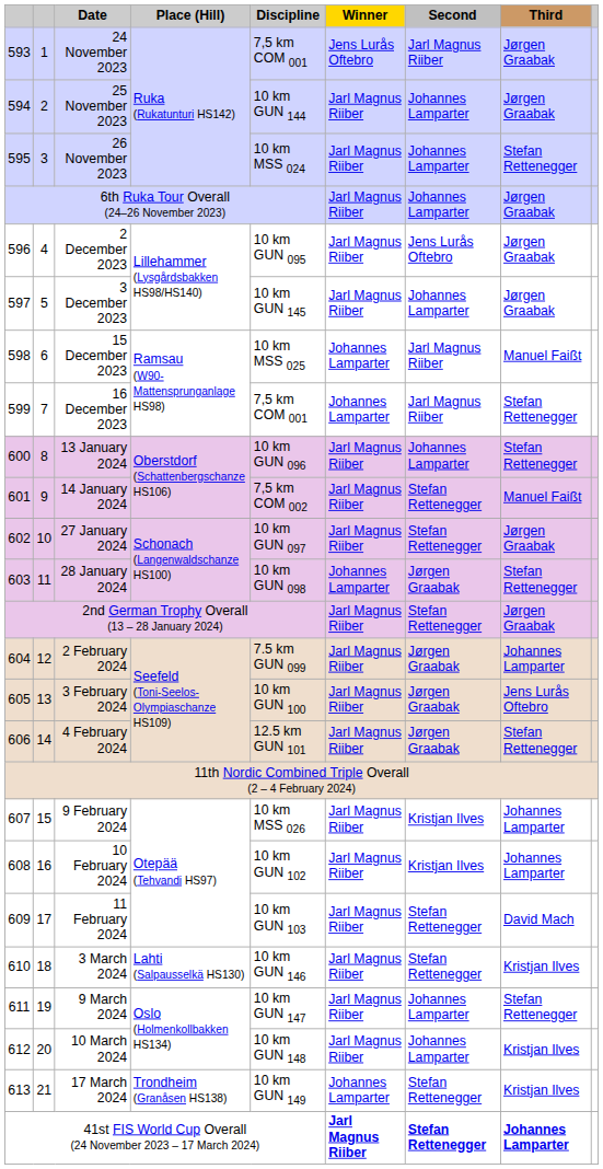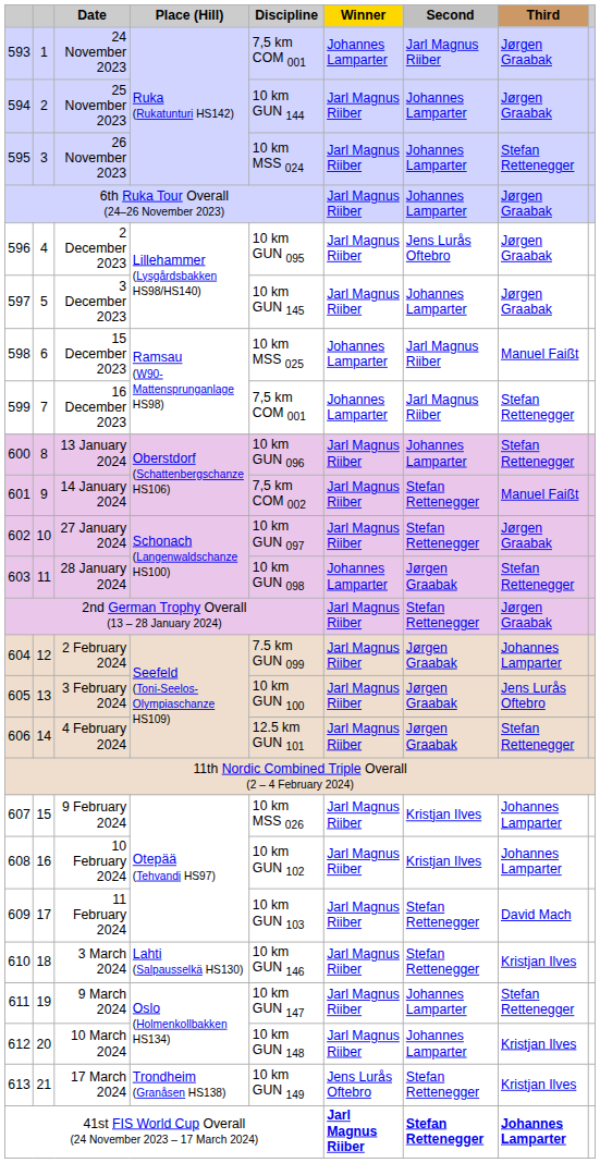 <table class="wikitable plainrowheaders" style="background:#fff; font-size:86%; line-height:16px; border:grey solid 1px; border-collapse:collapse;">
 <tr>
 <th scope="col" style="background:#ccc; width=10 px;"></th>
 <th scope="col" style="background:#ccc; width=10 px;"></th>
 <th scope="col" style="background:#ccc; width:170px;">Date</th>
 <th scope="col" style="background:#ccc; width:150px;">Place (Hill)</th>
 <th scope="col" style="background:#ccc; width:140px;">Discipline</th>
 <th scope="col" style="background:gold; width:240px;">Winner</th>
 <th scope="col" style="background:silver; width:240px;">Second</th>
 <th scope="col" style="background:#c96; width:240px;">Third</th>
 <th scope="col" style="background:#ccc; width:5px;"></th>
 </tr>
 <tr bgcolor="#D0D4FF">
 <td align="center">593</td>
 <td align="center">1</td>
 <td align="right">24 November 2023</td>
 <td rowspan="3"> <a href='#'>Ruka</a><br><small>(<a href='#'>Rukatunturi</a> HS142)</small></td>
 <td>7,5 km COM <sub>001</sub></td>
-<td> <a href='#'>Jens Lurås Oftebro</a></td>
+<td> <a href='#'>Johannes Lamparter</a></td>
 <td> <a href='#'>Jarl Magnus Riiber</a></td>
 <td> <a href='#'>Jørgen Graabak</a></td>
 <td></td>
 </tr>
 <tr bgcolor="#D0D4FF">
 <td align="center">594</td>
 <td align="center">2</td>
 <td align="right">25 November 2023</td>
 <td>10 km GUN <sub>144</sub></td>
 <td> <a href='#'>Jarl Magnus Riiber</a></td>
 <td> <a href='#'>Johannes Lamparter</a></td>
 <td> <a href='#'>Jørgen Graabak</a></td>
 <td></td>
 </tr>
 <tr bgcolor="#D0D4FF">
 <td align="center">595</td>
 <td align="center">3</td>
 <td align="right">26 November 2023</td>
 <td>10 km MSS <sub>024</sub></td>
 <td> <a href='#'>Jarl Magnus Riiber</a></td>
 <td> <a href='#'>Johannes Lamparter</a></td>
 <td> <a href='#'>Stefan Rettenegger</a></td>
 <td></td>
 </tr>
 <tr bgcolor="#D0D4FF">
 <td colspan="5" align="center">6th <a href='#'>Ruka Tour</a> Overall<br><small>(24–26 November 2023)</small></td>
 <td> <a href='#'>Jarl Magnus Riiber</a></td>
 <td> <a href='#'>Johannes Lamparter</a></td>
 <td> <a href='#'>Jørgen Graabak</a></td>
 <td></td>
 </tr>
 <tr>
 <td align="center">596</td>
 <td align="center">4</td>
 <td align="right">2 December 2023</td>
 <td rowspan=2> <a href='#'>Lillehammer</a><br><small>(<a href='#'>Lysgårdsbakken</a> HS98/HS140)</small></td>
 <td>10 km GUN <sub>095</sub></td>
 <td> <a href='#'>Jarl Magnus Riiber</a></td>
 <td> <a href='#'>Jens Lurås Oftebro</a></td>
 <td> <a href='#'>Jørgen Graabak</a></td>
 <td></td>
 </tr>
 <tr>
 <td align="center">597</td>
 <td align="center">5</td>
 <td align="right">3 December 2023</td>
 <td>10 km GUN <sub>145</sub></td>
 <td> <a href='#'>Jarl Magnus Riiber</a></td>
 <td> <a href='#'>Johannes Lamparter</a></td>
 <td> <a href='#'>Jørgen Graabak</a></td>
 <td></td>
 </tr>
 <tr>
 <td align="center">598</td>
 <td align="center">6</td>
 <td align="right">15 December 2023</td>
 <td rowspan=2> <a href='#'>Ramsau</a><br><small>(<a href='#'>W90-Mattensprunganlage</a> HS98)</small></td>
 <td>10 km MSS <sub>025</sub></td>
 <td> <a href='#'>Johannes Lamparter</a></td>
 <td> <a href='#'>Jarl Magnus Riiber</a></td>
 <td> <a href='#'>Manuel Faißt</a></td>
 <td></td>
 </tr>
 <tr>
 <td align="center">599</td>
 <td align="center">7</td>
 <td align="right">16 December 2023</td>
 <td>7,5 km COM <sub>001</sub></td>
 <td> <a href='#'>Johannes Lamparter</a></td>
 <td> <a href='#'>Jarl Magnus Riiber</a></td>
 <td> <a href='#'>Stefan Rettenegger</a></td>
 <td></td>
 </tr>
 <tr bgcolor=#eac6ea>
 <td align="center">600</td>
 <td align="center">8</td>
 <td align="right">13 January 2024</td>
 <td rowspan="2"> <a href='#'>Oberstdorf</a><br><small>(<a href='#'>Schattenbergschanze</a> HS106)</small></td>
 <td>10 km GUN <sub>096</sub></td>
 <td> <a href='#'>Jarl Magnus Riiber</a></td>
 <td> <a href='#'>Johannes Lamparter</a></td>
 <td> <a href='#'>Stefan Rettenegger</a></td>
 <td></td>
 </tr>
 <tr bgcolor=#eac6ea>
 <td align="center">601</td>
 <td align="center">9</td>
 <td align="right">14 January 2024</td>
 <td>7,5 km COM <sub>002</sub></td>
 <td> <a href='#'>Jarl Magnus Riiber</a></td>
 <td> <a href='#'>Stefan Rettenegger</a></td>
 <td> <a href='#'>Manuel Faißt</a></td>
 <td></td>
 </tr>
 <tr bgcolor=#eac6ea>
 <td align=center>602</td>
 <td align=center>10</td>
 <td align=right>27 January 2024</td>
 <td rowspan=2> <a href='#'>Schonach</a><br><small>(<a href='#'>Langenwaldschanze</a> HS100)</small></td>
 <td>10 km GUN <sub>097</sub></td>
 <td> <a href='#'>Jarl Magnus Riiber</a></td>
 <td> <a href='#'>Stefan Rettenegger</a></td>
 <td> <a href='#'>Jørgen Graabak</a></td>
 <td></td>
 </tr>
 <tr bgcolor=#eac6ea>
 <td align=center>603</td>
 <td align=center>11</td>
 <td align=right>28 January 2024</td>
 <td>10 km GUN <sub>098</sub></td>
 <td> <a href='#'>Johannes Lamparter</a></td>
 <td> <a href='#'>Jørgen Graabak</a></td>
 <td> <a href='#'>Stefan Rettenegger</a></td>
 <td></td>
 </tr>
 <tr bgcolor=#eac6ea>
 <td colspan="5" align="center">2nd <a href='#'>German Trophy</a> Overall<br><small>(13 – 28 January 2024)</small></td>
 <td> <a href='#'>Jarl Magnus Riiber</a></td>
 <td> <a href='#'>Stefan Rettenegger</a></td>
 <td> <a href='#'>Jørgen Graabak</a></td>
 <td></td>
 </tr>
 <tr bgcolor="#EFDECD">
 <td align="center">604</td>
 <td align="center">12</td>
 <td align="right">2 February 2024</td>
 <td rowspan=3> <a href='#'>Seefeld</a><br><small>(<a href='#'>Toni-Seelos-Olympiaschanze</a> HS109)</small></td>
 <td>7.5 km GUN <sub>099</sub></td>
 <td> <a href='#'>Jarl Magnus Riiber</a></td>
 <td> <a href='#'>Jørgen Graabak</a></td>
 <td> <a href='#'>Johannes Lamparter</a></td>
 <td></td>
 </tr>
 <tr bgcolor="#EFDECD">
 <td align="center">605</td>
 <td align="center">13</td>
 <td align="right">3 February 2024</td>
 <td>10 km GUN <sub>100</sub></td>
 <td> <a href='#'>Jarl Magnus Riiber</a></td>
 <td> <a href='#'>Jørgen Graabak</a></td>
 <td> <a href='#'>Jens Lurås Oftebro</a></td>
 <td></td>
 </tr>
 <tr bgcolor="#EFDECD">
 <td align="center">606</td>
 <td align="center">14</td>
 <td align="right">4 February 2024</td>
 <td>12.5 km GUN <sub>101</sub></td>
 <td> <a href='#'>Jarl Magnus Riiber</a></td>
 <td> <a href='#'>Jørgen Graabak</a></td>
 <td> <a href='#'>Stefan Rettenegger</a></td>
 <td></td>
 </tr>
 <tr bgcolor="#EFDECD">
 <td colspan="10" align="center">11th <a href='#'>Nordic Combined Triple</a> Overall<br><small>(2 – 4 February 2024)</small></td>
 </tr>
 <tr>
 <td align="center">607</td>
 <td align="center">15</td>
 <td align="right">9 February 2024</td>
 <td rowspan="3"> <a href='#'>Otepää</a><br><small>(<a href='#'>Tehvandi</a> HS97)</small></td>
 <td>10 km MSS <sub>026</sub></td>
 <td> <a href='#'>Jarl Magnus Riiber</a></td>
 <td> <a href='#'>Kristjan Ilves</a></td>
 <td> <a href='#'>Johannes Lamparter</a></td>
 <td></td>
 </tr>
 <tr>
 <td align="center">608</td>
 <td align="center">16</td>
 <td align="right">10 February 2024</td>
 <td>10 km GUN <sub>102</sub></td>
 <td> <a href='#'>Jarl Magnus Riiber</a></td>
 <td> <a href='#'>Kristjan Ilves</a></td>
 <td> <a href='#'>Johannes Lamparter</a></td>
 <td></td>
 </tr>
 <tr>
 <td align="center">609</td>
 <td align="center">17</td>
 <td align="right">11 February 2024</td>
 <td>10 km GUN <sub>103</sub></td>
 <td> <a href='#'>Jarl Magnus Riiber</a></td>
 <td> <a href='#'>Stefan Rettenegger</a></td>
 <td> <a href='#'>David Mach</a></td>
 <td></td>
 </tr>
 <tr>
 <td align=center>610</td>
 <td align=center>18</td>
 <td align=right>3 March 2024</td>
 <td> <a href='#'>Lahti</a><br><small>(<a href='#'>Salpausselkä</a> HS130)</small></td>
 <td>10 km GUN <sub>146</sub></td>
 <td> <a href='#'>Jarl Magnus Riiber</a></td>
 <td> <a href='#'>Stefan Rettenegger</a></td>
 <td> <a href='#'>Kristjan Ilves</a></td>
 <td></td>
 </tr>
 <tr>
 <td align=center>611</td>
 <td align=center>19</td>
 <td align=right>9 March 2024</td>
 <td rowspan=2> <a href='#'>Oslo</a><br><small>(<a href='#'>Holmenkollbakken</a> HS134)</small></td>
 <td>10 km GUN <sub>147</sub></td>
 <td> <a href='#'>Jarl Magnus Riiber</a></td>
 <td> <a href='#'>Johannes Lamparter</a></td>
 <td> <a href='#'>Stefan Rettenegger</a></td>
 <td></td>
 </tr>
 <tr>
 <td align=center>612</td>
 <td align=center>20</td>
 <td align=right>10 March 2024</td>
 <td>10 km GUN <sub>148</sub></td>
 <td> <a href='#'>Jarl Magnus Riiber</a></td>
 <td> <a href='#'>Johannes Lamparter</a></td>
 <td> <a href='#'>Kristjan Ilves</a></td>
 <td></td>
 </tr>
 <tr>
 <td align=center>613</td>
 <td align=center>21</td>
 <td align=right>17 March 2024</td>
 <td> <a href='#'>Trondheim</a><br><small>(<a href='#'>Granåsen</a> HS138)</small></td>
 <td>10 km GUN <sub>149</sub></td>
-<td> <a href='#'>Johannes Lamparter</a></td>
+<td> <a href='#'>Jens Lurås Oftebro</a></td>
 <td> <a href='#'>Stefan Rettenegger</a></td>
 <td> <a href='#'>Kristjan Ilves</a></td>
 <td></td>
 </tr>
 <tr>
 <td colspan="5" align="center">41st <a href='#'>FIS World Cup</a> Overall<br><small>(24 November 2023 – 17 March 2024)</small></td>
 <td> <strong><a href='#'>Jarl Magnus Riiber</a></strong></td>
 <td> <strong><a href='#'>Stefan Rettenegger</a></strong></td>
 <td> <strong><a href='#'>Johannes Lamparter</a></strong></td>
 <td></td>
 </tr>
 </table>
